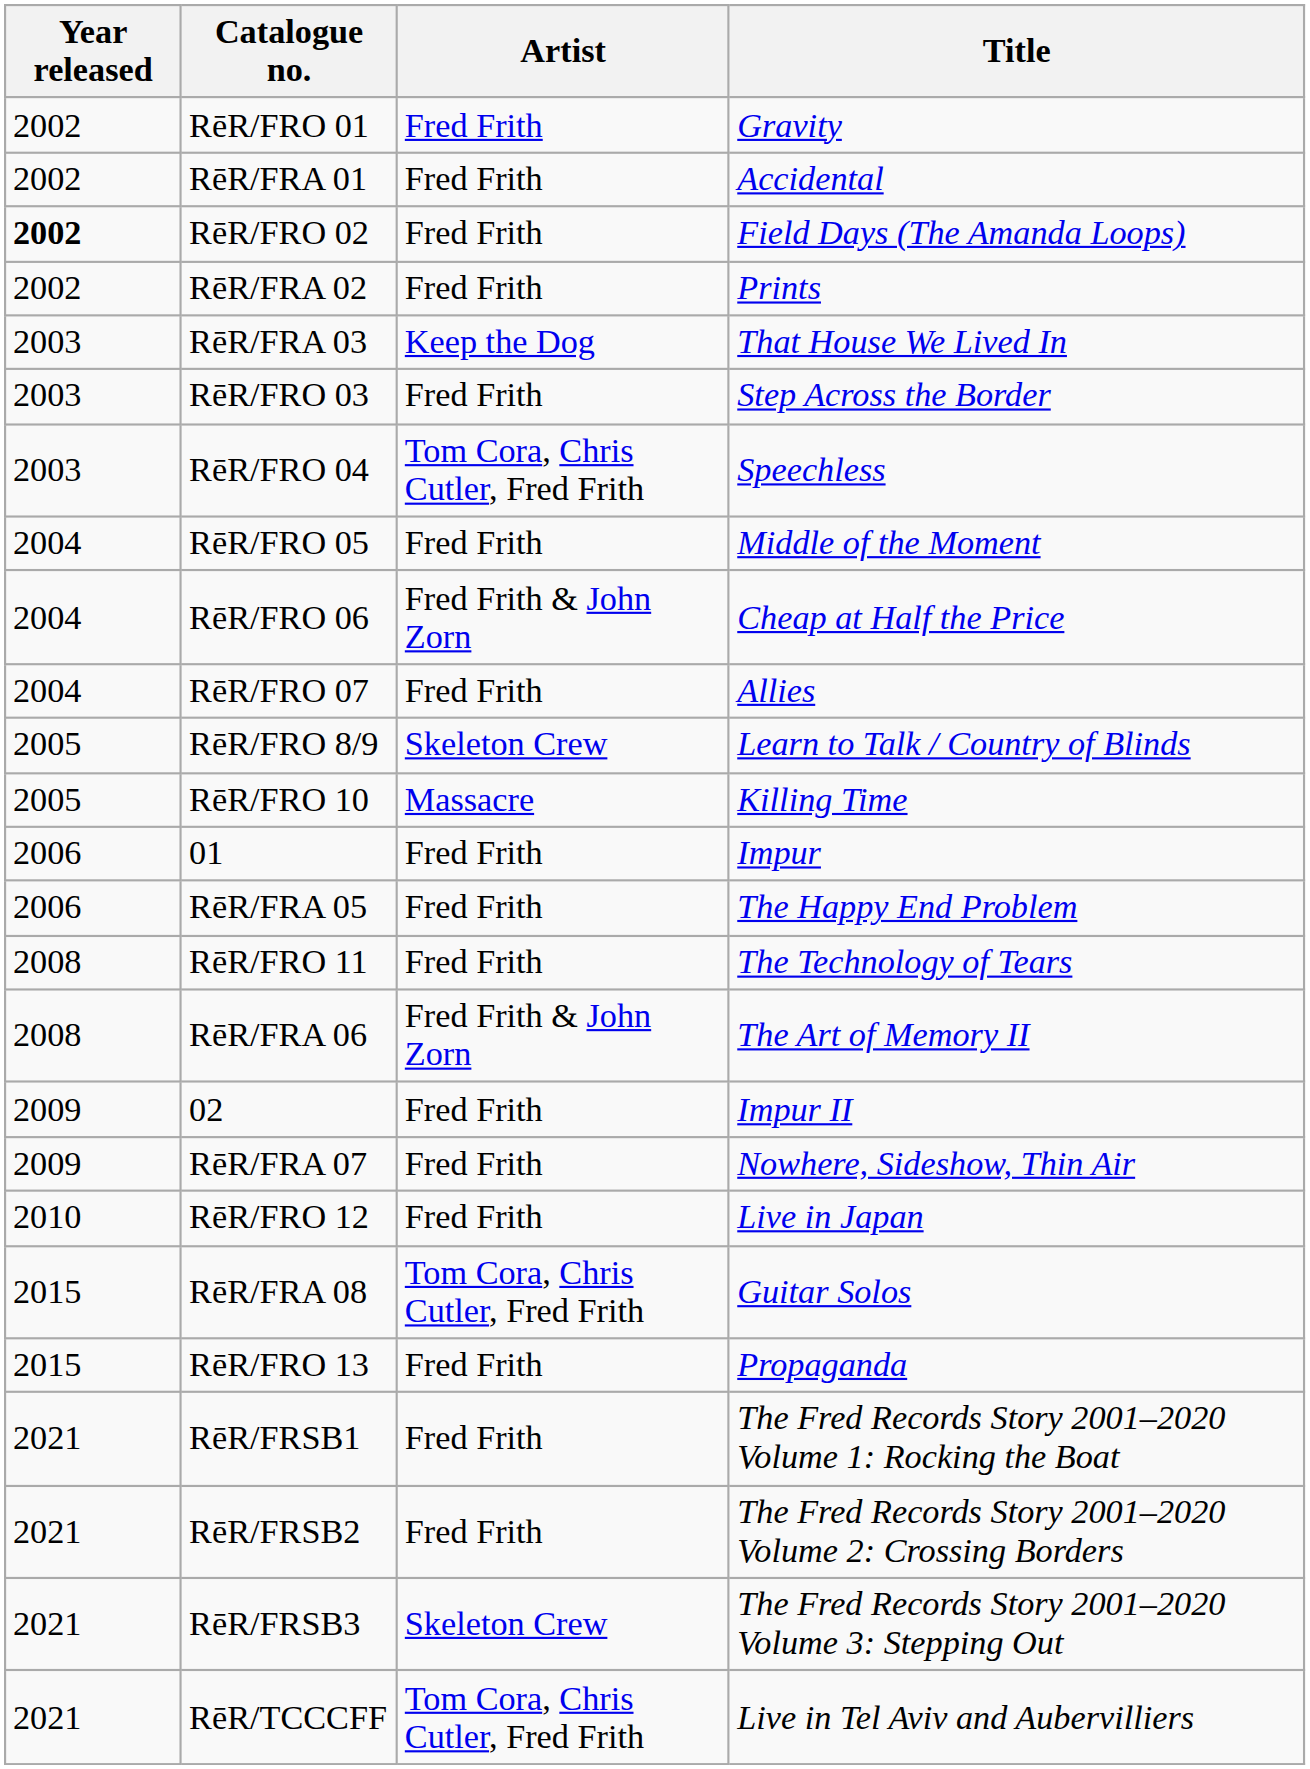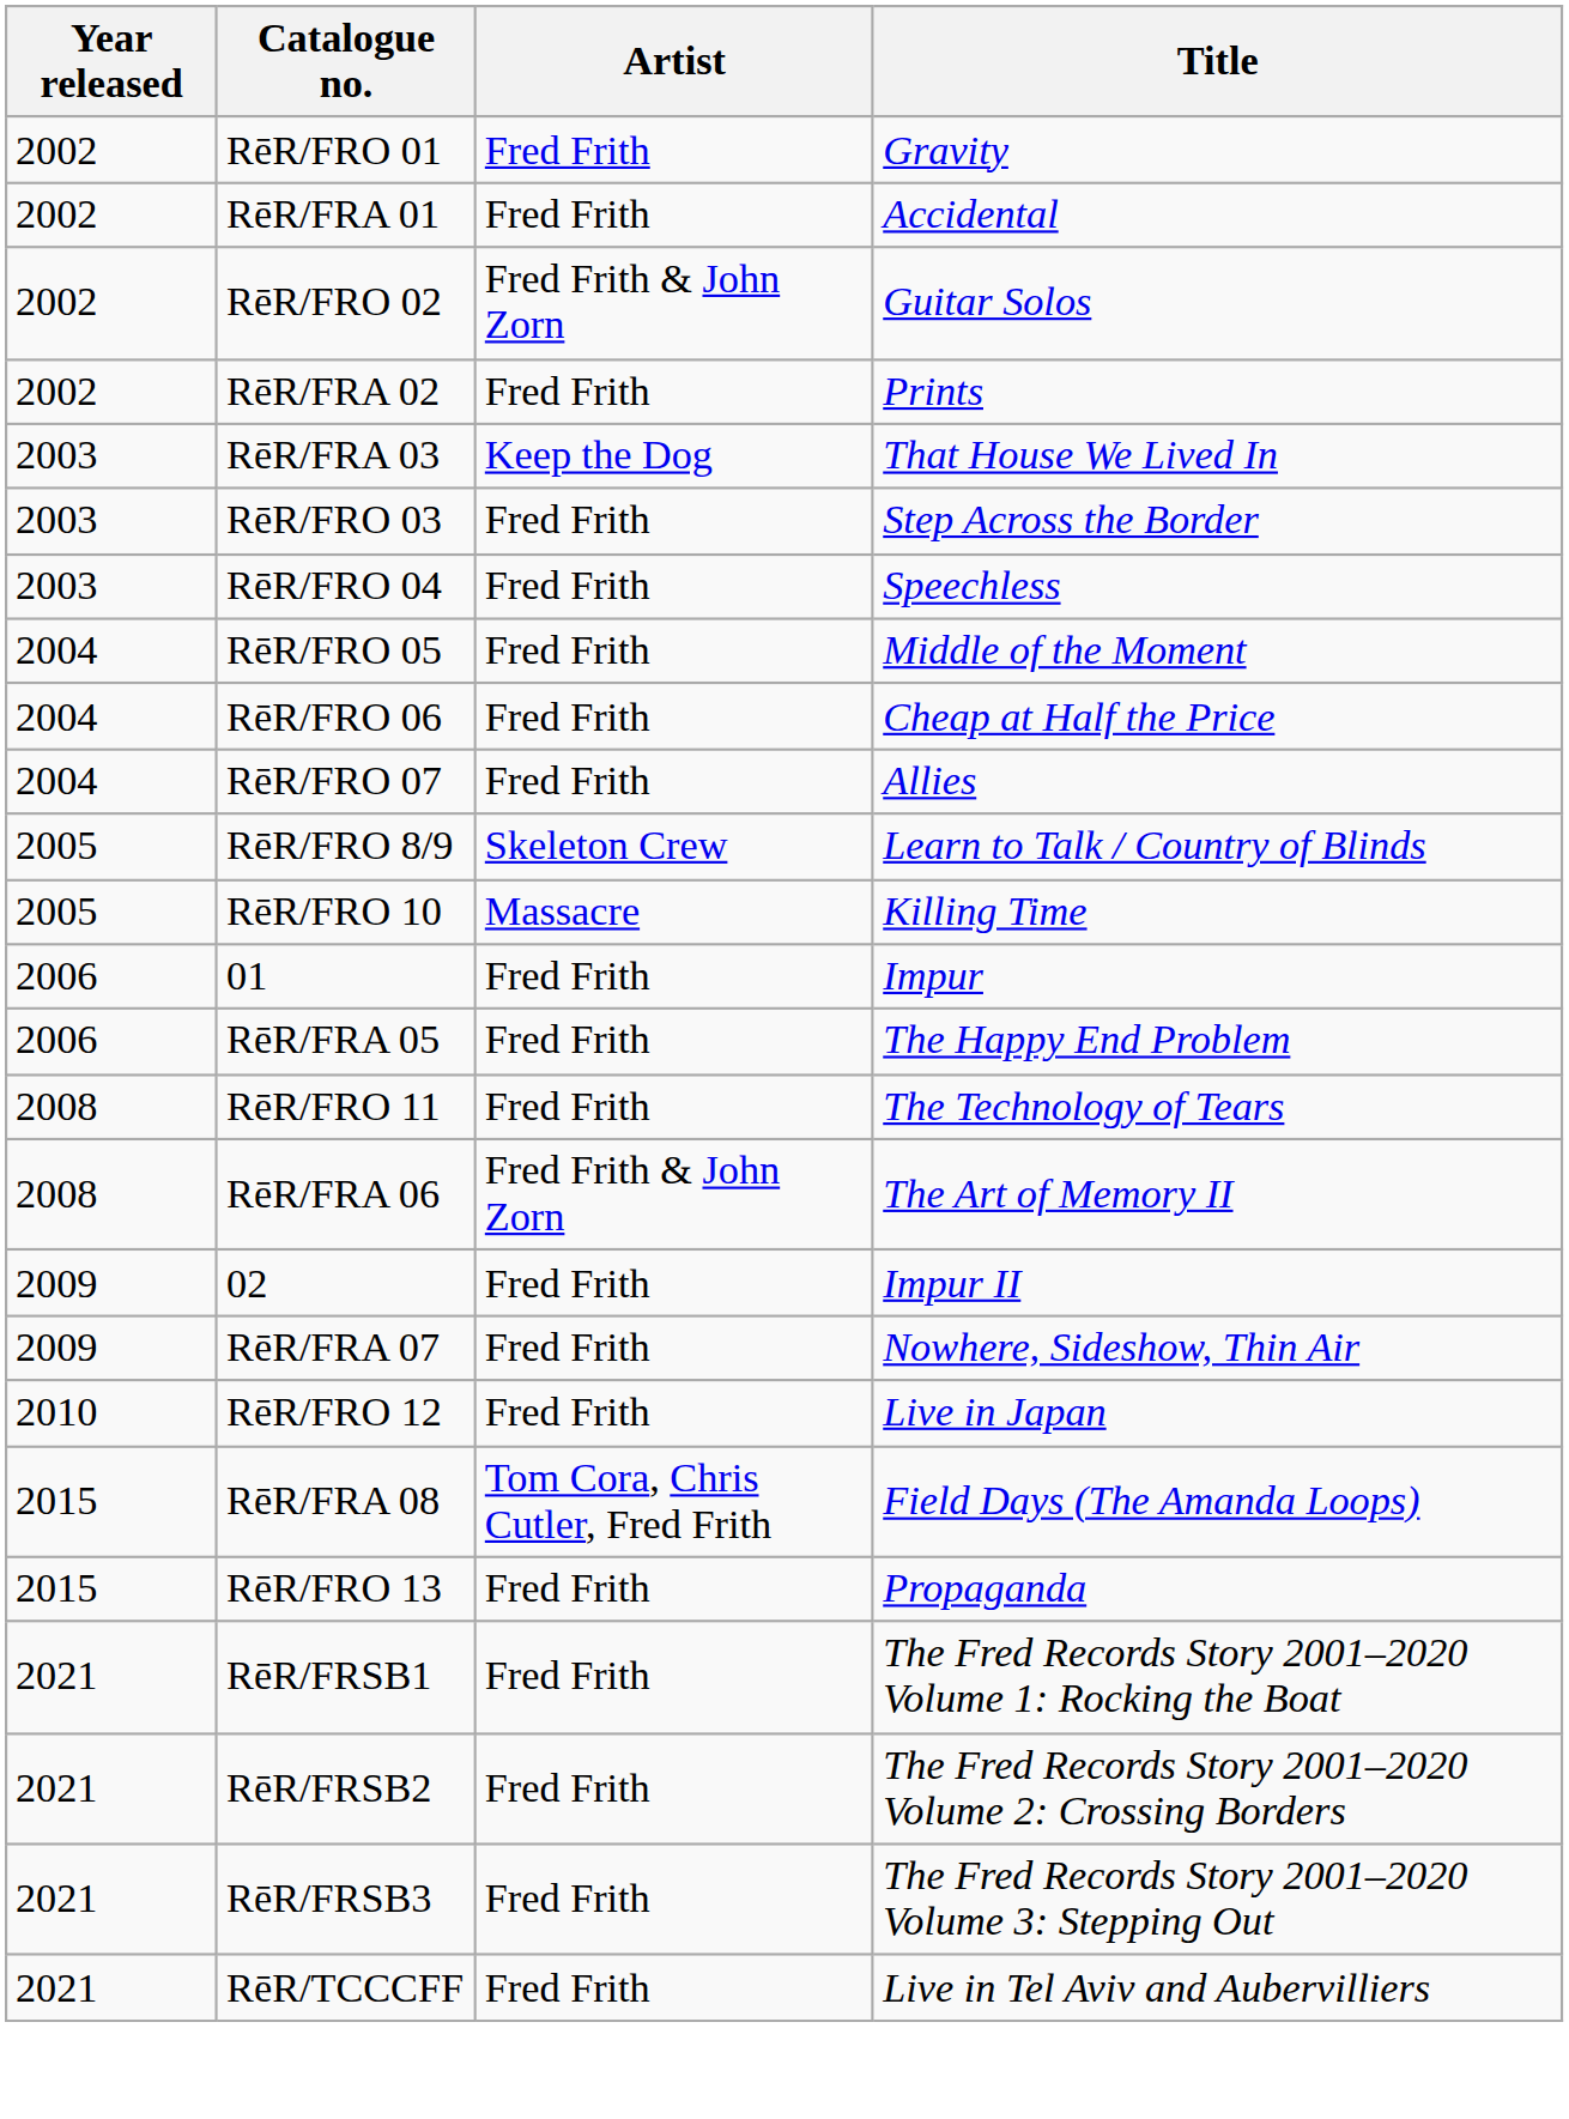 <table class="wikitable sortable">
 <tr>
 <th>Year released</th>
 <th>Catalogue no.</th>
 <th>Artist</th>
 <th>Title</th>
 </tr>
 <tr>
 <td>2002</td>
 <td>RēR/FRO 01</td>
 <td><a href='#'>Fred Frith</a></td>
 <td><em><a href='#'>Gravity</a></em></td>
 </tr>
 <tr>
 <td>2002</td>
 <td>RēR/FRA 01</td>
 <td>Fred Frith</td>
 <td><em><a href='#'>Accidental</a></em></td>
 </tr>
 <tr>
-<td><strong>2002</strong></td>
+<td>2002</td>
 <td>RēR/FRO 02</td>
-<td>Fred Frith</td>
-<td><em><a href='#'>Field Days (The Amanda Loops)</a></em></td>
+<td>Fred Frith & <a href='#'>John Zorn</a></td>
+<td><em><a href='#'>Guitar Solos</a></em></td>
 </tr>
 <tr>
 <td>2002</td>
 <td>RēR/FRA 02</td>
 <td>Fred Frith</td>
 <td><em><a href='#'>Prints</a></em></td>
 </tr>
 <tr>
 <td>2003</td>
 <td>RēR/FRA 03</td>
 <td><a href='#'>Keep the Dog</a></td>
 <td><em><a href='#'>That House We Lived In</a></em></td>
 </tr>
 <tr>
 <td>2003</td>
 <td>RēR/FRO 03</td>
 <td>Fred Frith</td>
 <td><em><a href='#'>Step Across the Border</a></em></td>
 </tr>
 <tr>
 <td>2003</td>
 <td>RēR/FRO 04</td>
-<td><a href='#'>Tom Cora</a>, <a href='#'>Chris Cutler</a>, Fred Frith</td>
+<td>Fred Frith</td>
 <td><em><a href='#'>Speechless</a></em></td>
 </tr>
 <tr>
 <td>2004</td>
 <td>RēR/FRO 05</td>
 <td>Fred Frith</td>
 <td><em><a href='#'>Middle of the Moment</a></em></td>
 </tr>
 <tr>
 <td>2004</td>
 <td>RēR/FRO 06</td>
-<td>Fred Frith & <a href='#'>John Zorn</a></td>
+<td>Fred Frith</td>
 <td><em><a href='#'>Cheap at Half the Price</a></em></td>
 </tr>
 <tr>
 <td>2004</td>
 <td>RēR/FRO 07</td>
 <td>Fred Frith</td>
 <td><em><a href='#'>Allies</a></em></td>
 </tr>
 <tr>
 <td>2005</td>
 <td>RēR/FRO 8/9</td>
 <td><a href='#'>Skeleton Crew</a></td>
 <td><em><a href='#'>Learn to Talk / Country of Blinds</a></em></td>
 </tr>
 <tr>
 <td>2005</td>
 <td>RēR/FRO 10</td>
 <td><a href='#'>Massacre</a></td>
 <td><em><a href='#'>Killing Time</a></em></td>
 </tr>
 <tr>
 <td>2006</td>
 <td> 01</td>
 <td>Fred Frith</td>
 <td><em><a href='#'>Impur</a></em></td>
 </tr>
 <tr>
 <td>2006</td>
 <td>RēR/FRA 05</td>
 <td>Fred Frith</td>
 <td><em><a href='#'>The Happy End Problem</a></em></td>
 </tr>
 <tr>
 <td>2008</td>
 <td>RēR/FRO 11</td>
 <td>Fred Frith</td>
 <td><em><a href='#'>The Technology of Tears</a></em></td>
 </tr>
 <tr>
 <td>2008</td>
 <td>RēR/FRA 06</td>
 <td>Fred Frith & <a href='#'>John Zorn</a></td>
 <td><em><a href='#'>The Art of Memory II</a></em></td>
 </tr>
 <tr>
 <td>2009</td>
 <td> 02</td>
 <td>Fred Frith</td>
 <td><em><a href='#'>Impur II</a></em></td>
 </tr>
 <tr>
 <td>2009</td>
 <td>RēR/FRA 07</td>
 <td>Fred Frith</td>
 <td><em><a href='#'>Nowhere, Sideshow, Thin Air</a></em></td>
 </tr>
 <tr>
 <td>2010</td>
 <td>RēR/FRO 12</td>
 <td>Fred Frith</td>
 <td><em><a href='#'>Live in Japan</a></em></td>
 </tr>
 <tr>
 <td>2015</td>
 <td>RēR/FRA 08</td>
 <td><a href='#'>Tom Cora</a>, <a href='#'>Chris Cutler</a>, Fred Frith</td>
-<td><em><a href='#'>Guitar Solos</a></em></td>
+<td><em><a href='#'>Field Days (The Amanda Loops)</a></em></td>
 </tr>
 <tr>
 <td>2015</td>
 <td>RēR/FRO 13</td>
 <td>Fred Frith</td>
 <td><em><a href='#'>Propaganda</a></em></td>
 </tr>
 <tr>
 <td>2021</td>
 <td>RēR/FRSB1</td>
 <td>Fred Frith</td>
 <td><em>The Fred Records Story 2001–2020 Volume 1: Rocking the Boat</em></td>
 </tr>
 <tr>
 <td>2021</td>
 <td>RēR/FRSB2</td>
 <td>Fred Frith</td>
 <td><em>The Fred Records Story 2001–2020 Volume 2: Crossing Borders</em></td>
 </tr>
 <tr>
 <td>2021</td>
 <td>RēR/FRSB3</td>
-<td><a href='#'>Skeleton Crew</a></td>
+<td>Fred Frith</td>
 <td><em>The Fred Records Story 2001–2020 Volume 3: Stepping Out</em></td>
 </tr>
 <tr>
 <td>2021</td>
 <td>RēR/TCCCFF</td>
-<td><a href='#'>Tom Cora</a>, <a href='#'>Chris Cutler</a>, Fred Frith</td>
+<td>Fred Frith</td>
 <td><em>Live in Tel Aviv and Aubervilliers</em> </td>
 </tr>
 </table>
